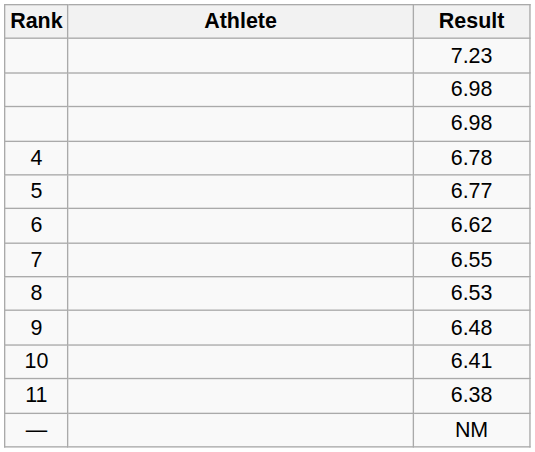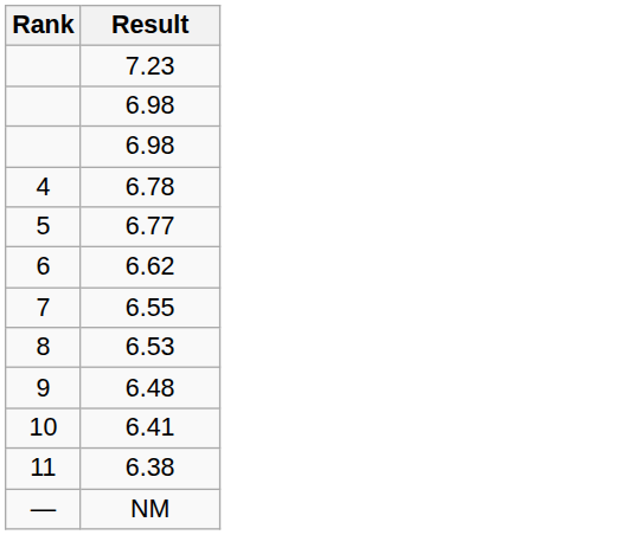 <table class=wikitable style="text-align:center">
 <tr>
 <th width=40>Rank</th>
-<th width=250>Athlete</th>
 <th width=80>Result</th>
 </tr>
 <tr>
 <td></td>
-<td align=left></td>
 <td>7.23</td>
 </tr>
 <tr>
 <td></td>
-<td align=left></td>
 <td>6.98</td>
 </tr>
 <tr>
 <td></td>
-<td align=left></td>
 <td>6.98</td>
 </tr>
 <tr>
 <td>4</td>
-<td align=left></td>
 <td>6.78</td>
 </tr>
 <tr>
 <td>5</td>
-<td align=left></td>
 <td>6.77</td>
 </tr>
 <tr>
 <td>6</td>
-<td align=left></td>
 <td>6.62</td>
 </tr>
 <tr>
 <td>7</td>
-<td align=left></td>
 <td>6.55</td>
 </tr>
 <tr>
 <td>8</td>
-<td align=left></td>
 <td>6.53</td>
 </tr>
 <tr>
 <td>9</td>
-<td align=left></td>
 <td>6.48</td>
 </tr>
 <tr>
 <td>10</td>
-<td align=left></td>
 <td>6.41</td>
 </tr>
 <tr>
 <td>11</td>
-<td align=left></td>
 <td>6.38</td>
 </tr>
 <tr>
 <td>—</td>
-<td align=left></td>
 <td>NM</td>
 </tr>
 </table>
